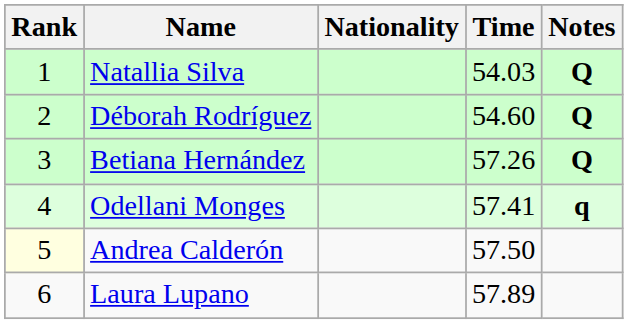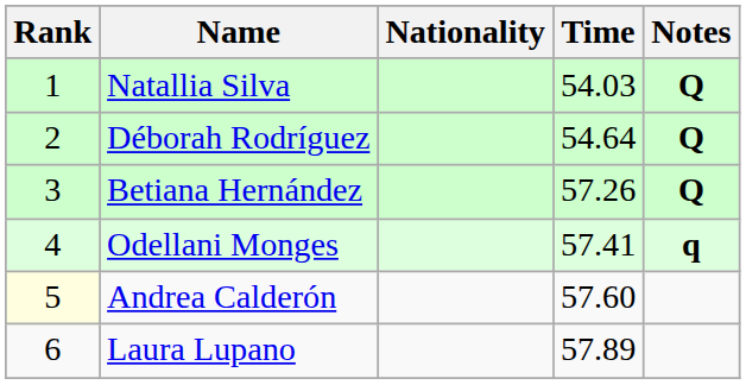 <table class="wikitable sortable" style="text-align:center">
 <tr>
 <th>Rank</th>
 <th>Name</th>
 <th>Nationality</th>
 <th>Time</th>
 <th>Notes</th>
 </tr>
 <tr bgcolor=ccffcc>
 <td align=center>1</td>
 <td align=left><a href='#'>Natallia Silva</a></td>
 <td align=left></td>
 <td>54.03</td>
 <td><strong>Q</strong></td>
 </tr>
 <tr bgcolor=ccffcc>
 <td align=center>2</td>
 <td align=left><a href='#'>Déborah Rodríguez</a></td>
 <td align=left></td>
-<td>54.60</td>
+<td>54.64</td>
 <td><strong>Q</strong></td>
 </tr>
 <tr bgcolor=ccffcc>
 <td align=center>3</td>
 <td align=left><a href='#'>Betiana Hernández</a></td>
 <td align=left></td>
 <td>57.26</td>
 <td><strong>Q</strong></td>
 </tr>
 <tr bgcolor=ddffdd>
 <td align=center>4</td>
 <td align=left><a href='#'>Odellani Monges</a></td>
 <td align=left></td>
 <td>57.41</td>
 <td><strong>q</strong></td>
 </tr>
 <tr>
 <td align=center style="background: lightyellow;">5</td>
 <td align=left><a href='#'>Andrea Calderón</a></td>
 <td align=left></td>
-<td>57.50</td>
+<td>57.60</td>
 <td></td>
 </tr>
 <tr>
 <td align=center>6</td>
 <td align=left><a href='#'>Laura Lupano</a></td>
 <td align=left></td>
 <td>57.89</td>
 <td></td>
 </tr>
 </table>
